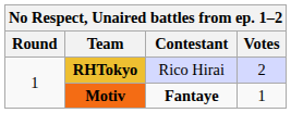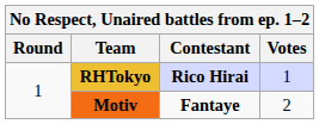 <table class="wikitable mw-collapsible mw-collapsed"  style="text-align:center; font-size:90%">
 <tr>
 <th colspan="6">No Respect, Unaired battles from ep. 1–2</th>
 </tr>
 <tr style="background:#f2f2f2;">
 <th scope="col">Round</th>
 <th scope="col">Team</th>
 <th scope="col">Contestant</th>
 <th scope="col">Votes</th>
 </tr>
 <tr>
 <td rowspan="2">1</td>
 <td style="background:#EEBF31"><strong>RHTokyo</strong></td>
-<td style="background:#D4D9FF">Rico Hirai</td>
-<td style="background:#D4D9FF">2</td>
+<td style="background:#D4D9FF"><strong>Rico Hirai</strong></td>
+<td style="background:#D4D9FF">1</td>
 </tr>
 <tr>
 <td style="background:#F46C14"><strong>Motiv</strong></td>
 <td><strong>Fantaye</strong></td>
-<td>1</td>
+<td>2</td>
 </tr>
 </table>
